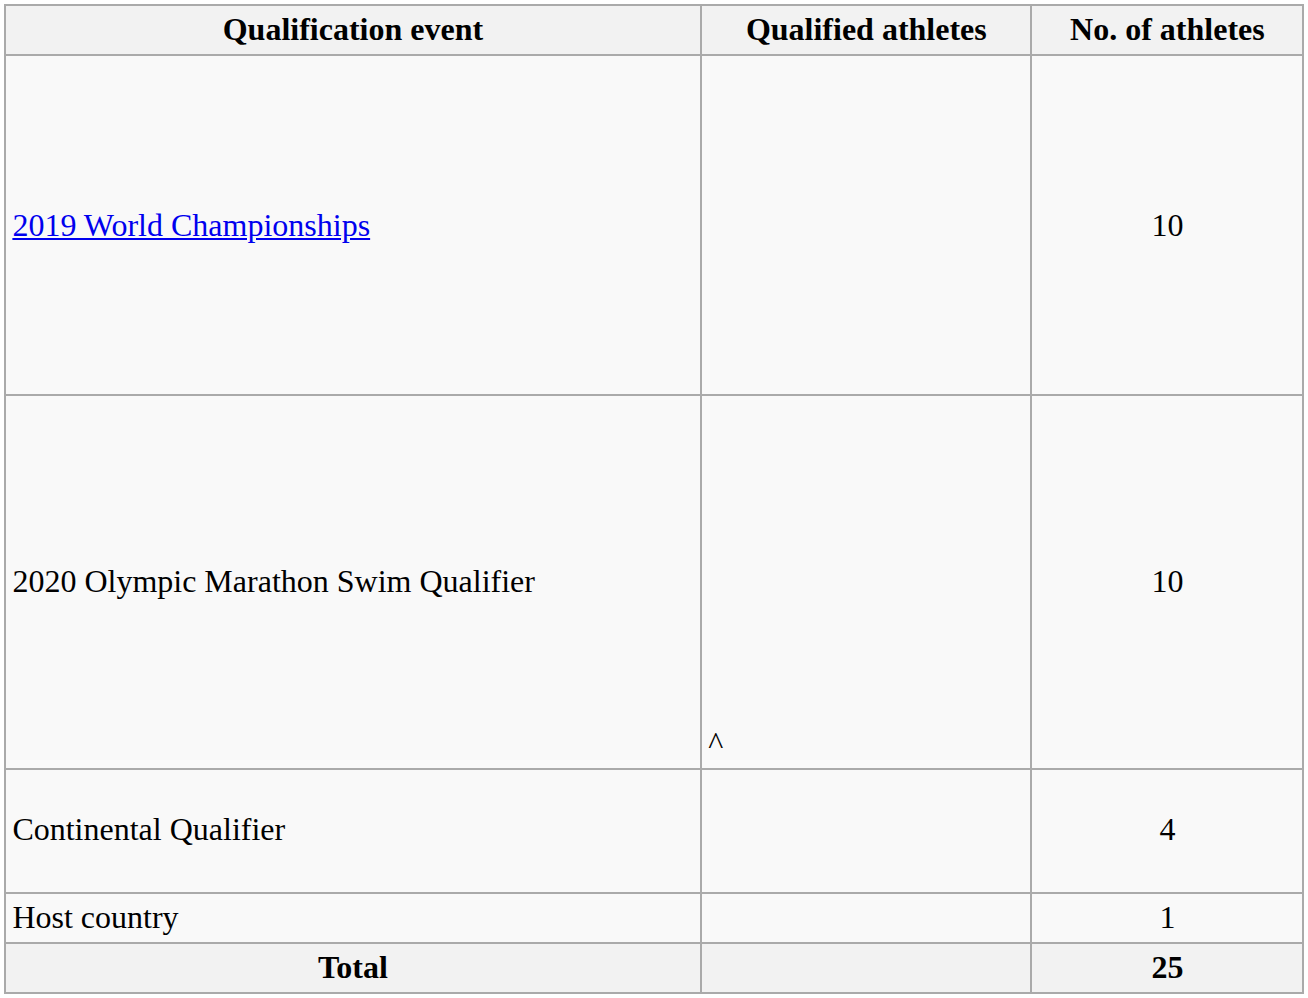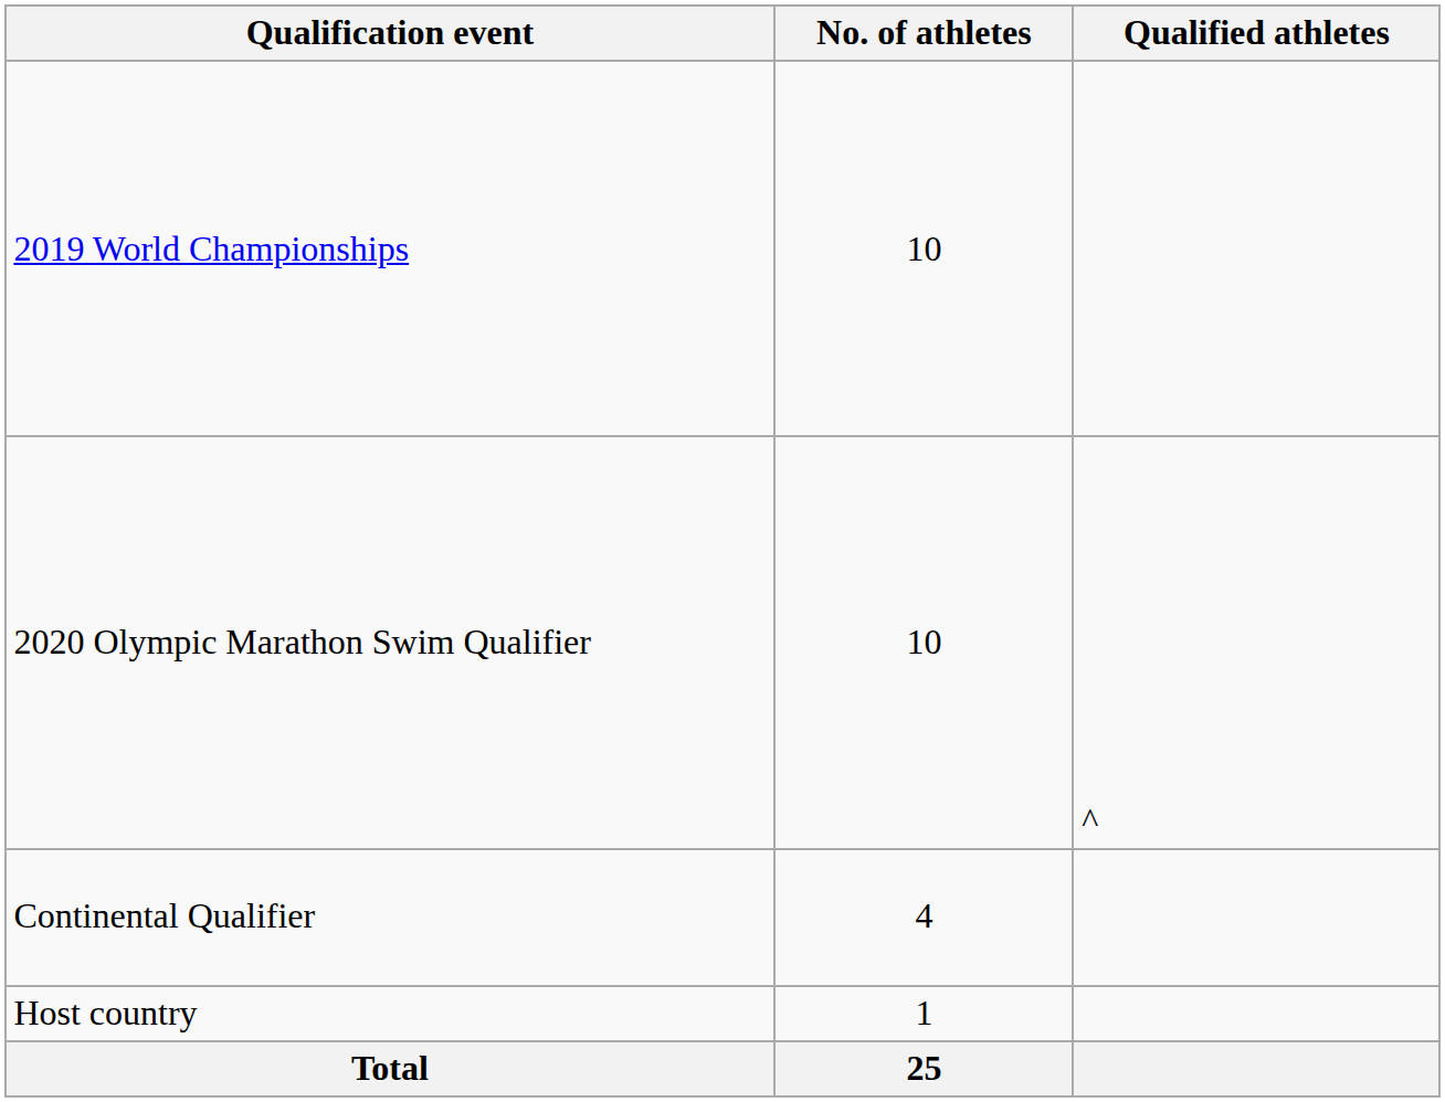 <table class=wikitable style="text-align:left" width=650>
 <tr>
 <th>Qualification event</th>
+<th>No. of athletes</th>
 <th>Qualified athletes</th>
-<th>No. of athletes</th>
 </tr>
 <tr>
 <td><a href='#'>2019 World Championships</a></td>
+<td align=center>10</td>
 <td><br><br><br><br><br><br><br><br><br></td>
-<td align=center>10</td>
 </tr>
 <tr>
 <td>2020 Olympic Marathon Swim Qualifier</td>
+<td align=center>10</td>
 <td><br><br><br><br><br><br><br><br><br>^</td>
-<td align=center>10</td>
 </tr>
 <tr>
 <td>Continental Qualifier</td>
+<td align=center>4</td>
 <td><br><br><br></td>
-<td align=center>4</td>
 </tr>
 <tr>
 <td>Host country</td>
+<td align=center>1</td>
 <td></td>
-<td align=center>1</td>
 </tr>
 <tr>
 <th>Total</th>
+<th>25</th>
 <th></th>
-<th>25</th>
 </tr>
 </table>
